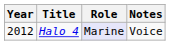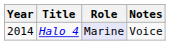 <table class="wikitable sortable">
 <tr>
 <th>Year</th>
 <th>Title</th>
 <th>Role</th>
 <th class="unsortable">Notes</th>
 </tr>
 <tr>
-<td>2012</td>
+<td>2014</td>
 <td><em><a href='#'>Halo 4</a></em></td>
 <td style="background: lavender;">Marine</td>
 <td>Voice</td>
 </tr>
 </table>
